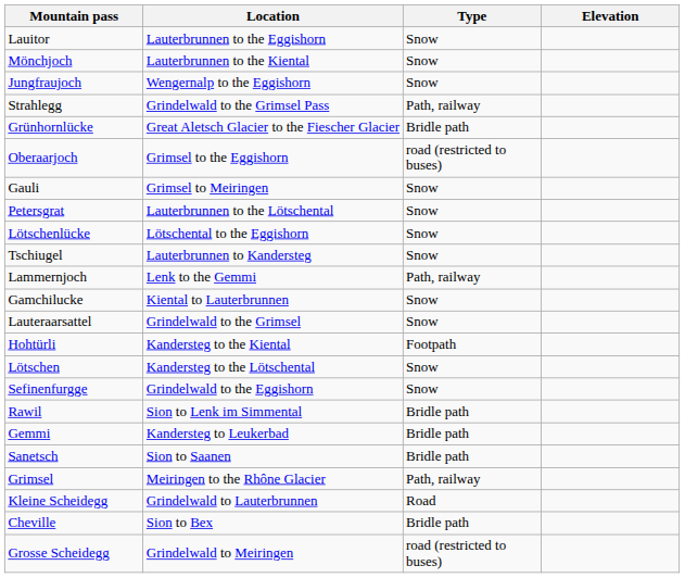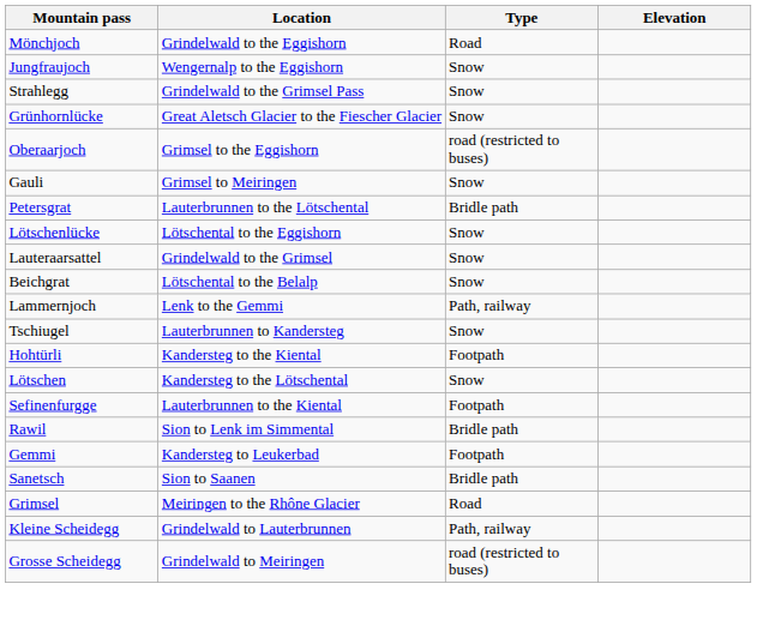 <table class="wikitable sortable">
 <tr>
 <th width="150">Mountain pass</th>
 <th>Location</th>
 <th width="150">Type</th>
 <th width="150">Elevation</th>
 </tr>
 <tr>
-<td>Lauitor</td>
-<td><a href='#'>Lauterbrunnen</a> to the <a href='#'>Eggishorn</a></td>
-<td>Snow</td>
-<td align="right"></td>
-</tr>
-<tr>
 <td><a href='#'>Mönchjoch</a></td>
-<td><a href='#'>Lauterbrunnen</a> to the <a href='#'>Kiental</a></td>
-<td>Snow</td>
+<td><a href='#'>Grindelwald</a> to the <a href='#'>Eggishorn</a></td>
+<td>Road</td>
 <td align="right"></td>
 </tr>
 <tr>
 <td><a href='#'>Jungfraujoch</a></td>
 <td><a href='#'>Wengernalp</a> to the <a href='#'>Eggishorn</a></td>
 <td>Snow</td>
 <td align="right"></td>
 </tr>
 <tr>
 <td>Strahlegg</td>
 <td><a href='#'>Grindelwald</a> to the <a href='#'>Grimsel Pass</a></td>
-<td>Path, railway</td>
+<td>Snow</td>
 <td align="right"></td>
 </tr>
 <tr>
 <td><a href='#'>Grünhornlücke</a></td>
 <td><a href='#'>Great Aletsch Glacier</a> to the <a href='#'>Fiescher Glacier</a></td>
-<td>Bridle path</td>
+<td>Snow</td>
 <td align="right"></td>
 </tr>
 <tr>
 <td><a href='#'>Oberaarjoch</a></td>
 <td><a href='#'>Grimsel</a> to the <a href='#'>Eggishorn</a></td>
 <td>road (restricted to buses)</td>
 <td align="right"></td>
 </tr>
 <tr>
 <td>Gauli</td>
 <td><a href='#'>Grimsel</a> to <a href='#'>Meiringen</a></td>
 <td>Snow</td>
 <td align="right"></td>
 </tr>
 <tr>
 <td><a href='#'>Petersgrat</a></td>
 <td><a href='#'>Lauterbrunnen</a> to the <a href='#'>Lötschental</a></td>
-<td>Snow</td>
+<td>Bridle path</td>
 <td align="right"></td>
 </tr>
 <tr>
 <td><a href='#'>Lötschenlücke</a></td>
 <td><a href='#'>Lötschental</a> to the <a href='#'>Eggishorn</a></td>
 <td>Snow</td>
 <td align="right"></td>
 </tr>
 <tr>
-<td>Tschiugel</td>
-<td><a href='#'>Lauterbrunnen</a> to <a href='#'>Kandersteg</a></td>
+<td>Lauteraarsattel</td>
+<td><a href='#'>Grindelwald</a> to the <a href='#'>Grimsel</a></td>
+<td>Snow</td>
+<td align="right"></td>
+</tr>
+<tr>
+<td>Beichgrat</td>
+<td><a href='#'>Lötschental</a> to the <a href='#'>Belalp</a></td>
 <td>Snow</td>
 <td align="right"></td>
 </tr>
 <tr>
 <td>Lammernjoch</td>
 <td><a href='#'>Lenk</a> to the <a href='#'>Gemmi</a></td>
 <td>Path, railway</td>
 <td align="right"></td>
 </tr>
 <tr>
-<td>Gamchilucke</td>
-<td><a href='#'>Kiental</a> to <a href='#'>Lauterbrunnen</a></td>
-<td>Snow</td>
-<td align="right"></td>
-</tr>
-<tr>
-<td>Lauteraarsattel</td>
-<td><a href='#'>Grindelwald</a> to the <a href='#'>Grimsel</a></td>
+<td>Tschiugel</td>
+<td><a href='#'>Lauterbrunnen</a> to <a href='#'>Kandersteg</a></td>
 <td>Snow</td>
 <td align="right"></td>
 </tr>
 <tr>
 <td><a href='#'>Hohtürli</a></td>
 <td><a href='#'>Kandersteg</a> to the <a href='#'>Kiental</a></td>
 <td>Footpath</td>
 <td align="right"></td>
 </tr>
 <tr>
 <td><a href='#'>Lötschen</a></td>
 <td><a href='#'>Kandersteg</a> to the <a href='#'>Lötschental</a></td>
 <td>Snow</td>
 <td align="right"></td>
 </tr>
 <tr>
 <td><a href='#'>Sefinenfurgge</a></td>
-<td><a href='#'>Grindelwald</a> to the <a href='#'>Eggishorn</a></td>
-<td>Snow</td>
+<td><a href='#'>Lauterbrunnen</a> to the <a href='#'>Kiental</a></td>
+<td>Footpath</td>
 <td align="right"></td>
 </tr>
 <tr>
 <td><a href='#'>Rawil</a></td>
 <td><a href='#'>Sion</a> to <a href='#'>Lenk im Simmental</a></td>
 <td>Bridle path</td>
 <td align="right"></td>
 </tr>
 <tr>
 <td><a href='#'>Gemmi</a></td>
 <td><a href='#'>Kandersteg</a> to <a href='#'>Leukerbad</a></td>
-<td>Bridle path</td>
+<td>Footpath</td>
 <td align="right"></td>
 </tr>
 <tr>
 <td><a href='#'>Sanetsch</a></td>
 <td><a href='#'>Sion</a> to <a href='#'>Saanen</a></td>
 <td>Bridle path</td>
 <td align="right"></td>
 </tr>
 <tr>
 <td><a href='#'>Grimsel</a></td>
 <td><a href='#'>Meiringen</a> to the <a href='#'>Rhône Glacier</a></td>
-<td>Path, railway</td>
+<td>Road</td>
 <td align="right"></td>
 </tr>
 <tr>
 <td><a href='#'>Kleine Scheidegg</a></td>
 <td><a href='#'>Grindelwald</a> to <a href='#'>Lauterbrunnen</a></td>
-<td>Road</td>
-<td align="right"></td>
-</tr>
-<tr>
-<td><a href='#'>Cheville</a></td>
-<td><a href='#'>Sion</a> to <a href='#'>Bex</a></td>
-<td>Bridle path</td>
+<td>Path, railway</td>
 <td align="right"></td>
 </tr>
 <tr>
 <td><a href='#'>Grosse Scheidegg</a></td>
 <td><a href='#'>Grindelwald</a> to <a href='#'>Meiringen</a></td>
 <td>road (restricted to buses)</td>
 <td align="right"></td>
 </tr>
 </table>
